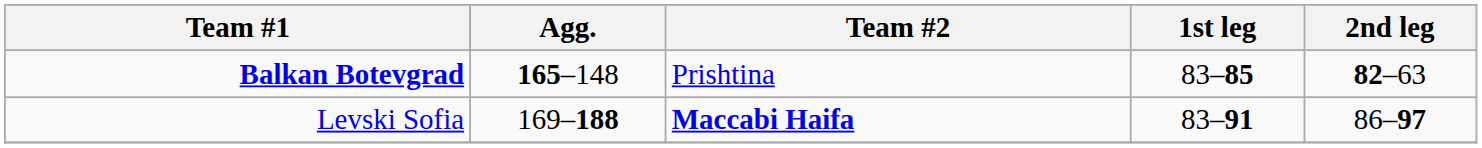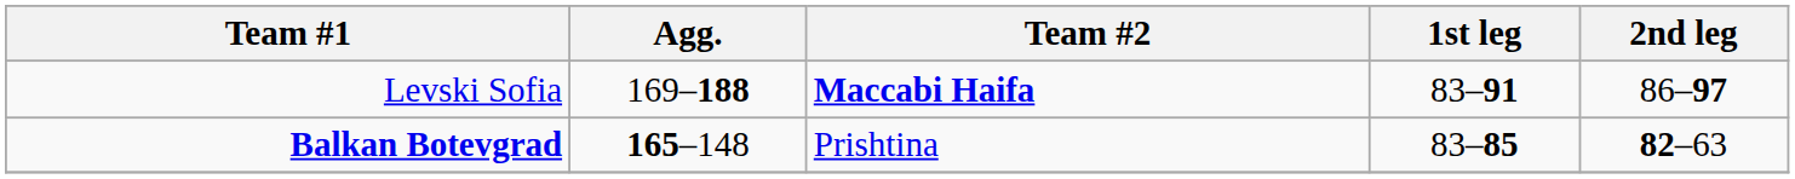 <table class=wikitable style="text-align:center">
 <tr>
 <th width=250>Team #1</th>
 <th width=100>Agg.</th>
 <th width=250>Team #2</th>
 <th width=88>1st leg</th>
 <th width=88>2nd leg</th>
 </tr>
 <tr>
+<td align=right><a href='#'>Levski Sofia</a> </td>
+<td>169–<strong>188</strong></td>
+<td align=left> <strong><a href='#'>Maccabi Haifa</a></strong></td>
+<td>83–<strong>91</strong></td>
+<td>86–<strong>97</strong></td>
+</tr>
+<tr>
 <td align=right><strong><a href='#'>Balkan Botevgrad</a></strong> </td>
 <td><strong>165</strong>–148</td>
 <td align=left> <a href='#'>Prishtina</a></td>
 <td>83–<strong>85</strong></td>
 <td><strong>82</strong>–63</td>
 </tr>
 <tr>
-<td align=right><a href='#'>Levski Sofia</a> </td>
-<td>169–<strong>188</strong></td>
-<td align=left> <strong><a href='#'>Maccabi Haifa</a></strong></td>
-<td>83–<strong>91</strong></td>
-<td>86–<strong>97</strong></td>
-</tr>
-<tr>
 </tr>
 </table>
